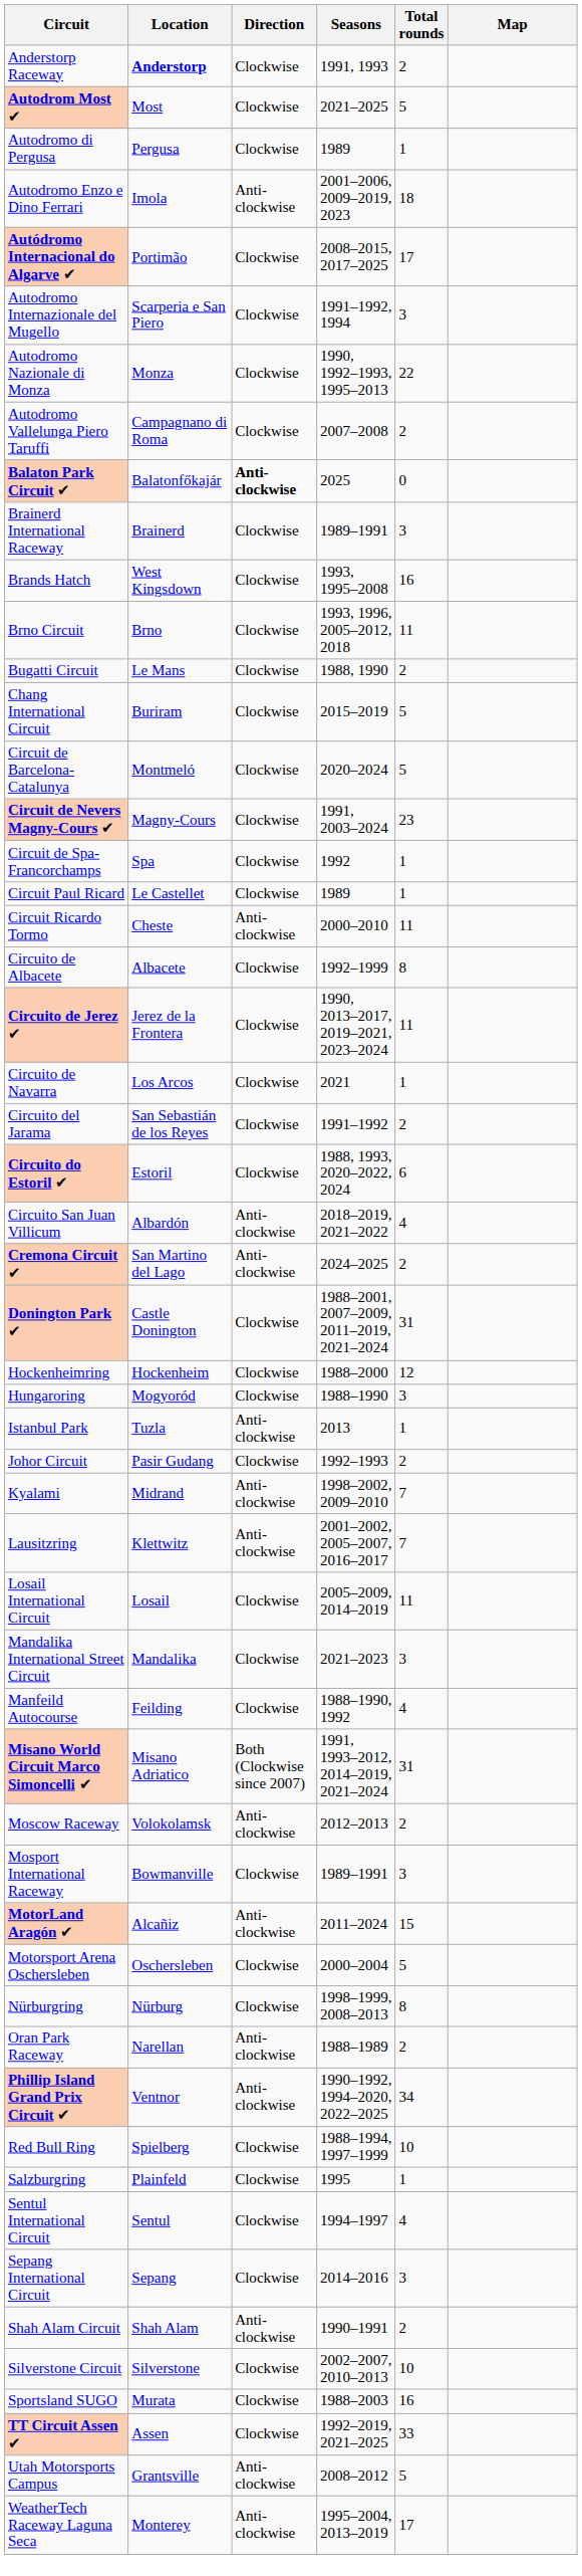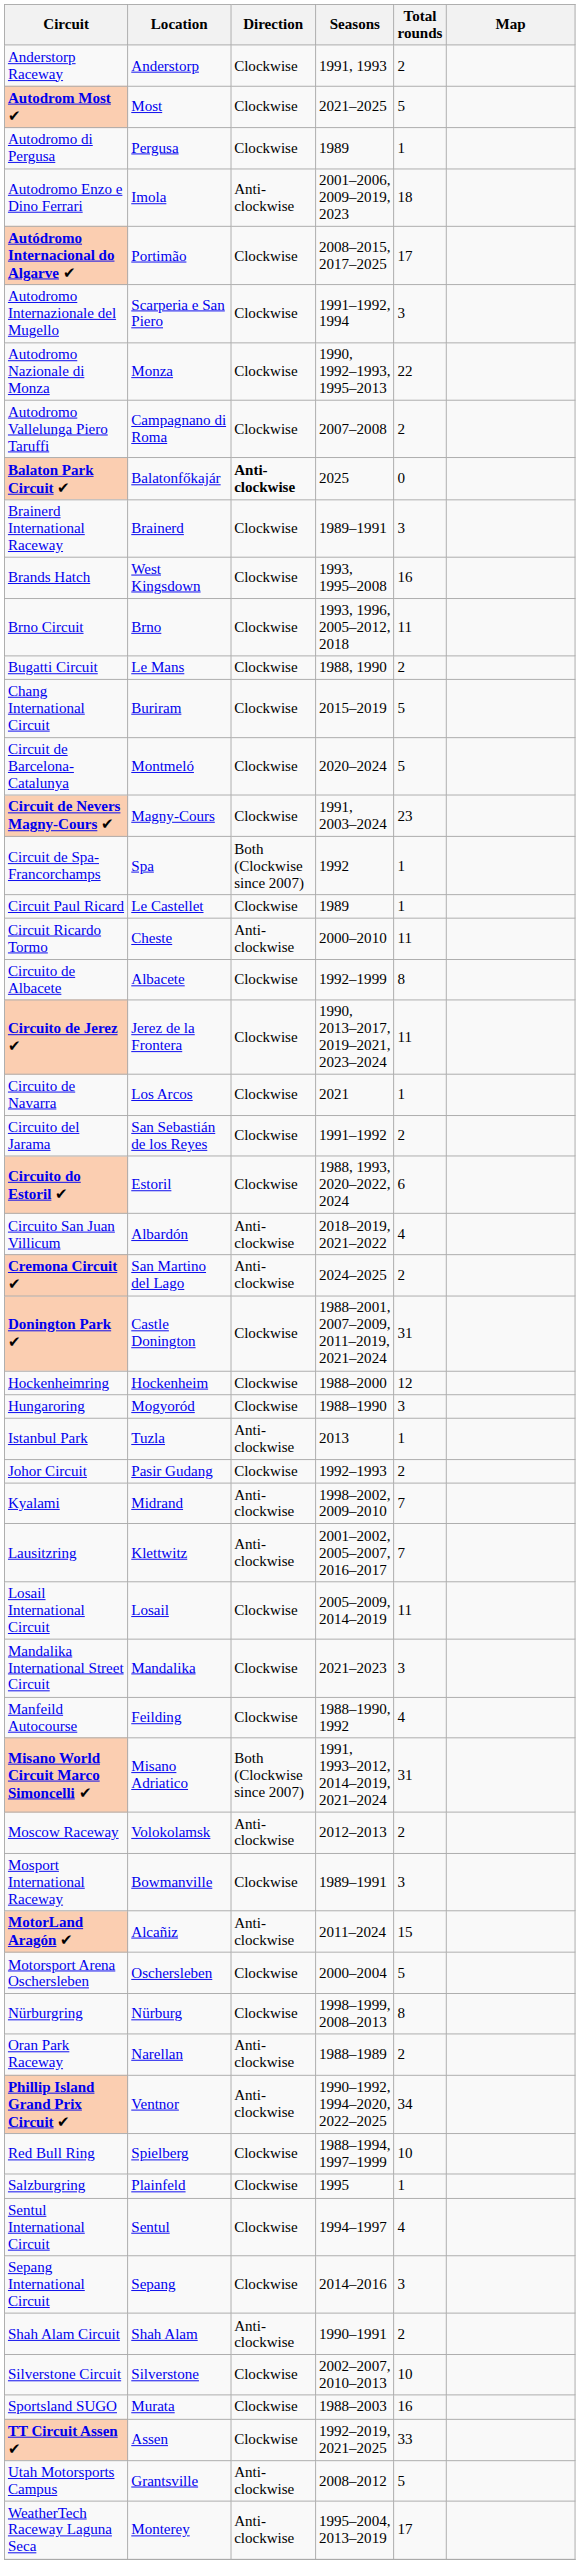 <table class="wikitable sortable">
 <tr>
 <th>Circuit</th>
 <th>Location</th>
 <th>Direction</th>
 <th>Seasons</th>
 <th>Total<br>rounds</th>
 <th width="130px">Map</th>
 </tr>
 <tr>
 <td><a href='#'>Anderstorp Raceway</a></td>
-<td><strong> <a href='#'>Anderstorp</a></strong></td>
+<td> <a href='#'>Anderstorp</a></td>
 <td>Clockwise</td>
 <td>1991, 1993</td>
 <td>2</td>
 <td></td>
 </tr>
 <tr>
 <td bgcolor=FBCEB1><strong><a href='#'>Autodrom Most</a></strong> ✔</td>
 <td> <a href='#'>Most</a></td>
 <td>Clockwise</td>
 <td>2021–2025</td>
 <td>5</td>
 <td></td>
 </tr>
 <tr>
 <td><a href='#'>Autodromo di Pergusa</a></td>
 <td> <a href='#'>Pergusa</a></td>
 <td>Clockwise</td>
 <td>1989</td>
 <td>1</td>
 <td></td>
 </tr>
 <tr>
 <td><a href='#'>Autodromo Enzo e Dino Ferrari</a></td>
 <td> <a href='#'>Imola</a></td>
 <td>Anti-clockwise</td>
 <td>2001–2006, 2009–2019, 2023</td>
 <td>18</td>
 <td></td>
 </tr>
 <tr>
 <td bgcolor=FBCEB1><strong><a href='#'>Autódromo Internacional do Algarve</a></strong> ✔</td>
 <td> <a href='#'>Portimão</a></td>
 <td>Clockwise</td>
 <td>2008–2015, 2017–2025</td>
 <td>17</td>
 <td></td>
 </tr>
 <tr>
 <td><a href='#'>Autodromo Internazionale del Mugello</a></td>
 <td> <a href='#'>Scarperia e San Piero</a></td>
 <td>Clockwise</td>
 <td>1991–1992, 1994</td>
 <td>3</td>
 <td></td>
 </tr>
 <tr>
 <td><a href='#'>Autodromo Nazionale di Monza</a></td>
 <td> <a href='#'>Monza</a></td>
 <td>Clockwise</td>
 <td>1990, 1992–1993, 1995–2013</td>
 <td>22</td>
 <td></td>
 </tr>
 <tr>
 <td><a href='#'>Autodromo Vallelunga Piero Taruffi</a></td>
 <td> <a href='#'>Campagnano di Roma</a></td>
 <td>Clockwise</td>
 <td>2007–2008</td>
 <td>2</td>
 <td></td>
 </tr>
 <tr>
 <td bgcolor=FBCEB1><strong><a href='#'>Balaton Park Circuit</a></strong> ✔</td>
 <td> <a href='#'>Balatonfőkajár</a></td>
 <td><strong>Anti-clockwise</strong></td>
 <td>2025</td>
 <td>0</td>
 <td></td>
 </tr>
 <tr>
 <td><a href='#'>Brainerd International Raceway</a></td>
 <td> <a href='#'>Brainerd</a></td>
 <td>Clockwise</td>
 <td>1989–1991</td>
 <td>3</td>
 <td></td>
 </tr>
 <tr>
 <td><a href='#'>Brands Hatch</a></td>
 <td> <a href='#'>West Kingsdown</a></td>
 <td>Clockwise</td>
 <td>1993, 1995–2008</td>
 <td>16</td>
 <td></td>
 </tr>
 <tr>
 <td><a href='#'>Brno Circuit</a></td>
 <td> <a href='#'>Brno</a></td>
 <td>Clockwise</td>
 <td>1993, 1996, 2005–2012, 2018</td>
 <td>11</td>
 <td></td>
 </tr>
 <tr>
 <td><a href='#'>Bugatti Circuit</a></td>
 <td> <a href='#'>Le Mans</a></td>
 <td>Clockwise</td>
 <td>1988, 1990</td>
 <td>2</td>
 <td></td>
 </tr>
 <tr>
 <td><a href='#'>Chang International Circuit</a></td>
 <td> <a href='#'>Buriram</a></td>
 <td>Clockwise</td>
 <td>2015–2019</td>
 <td>5</td>
 <td></td>
 </tr>
 <tr>
 <td><a href='#'>Circuit de Barcelona-Catalunya</a></td>
 <td> <a href='#'>Montmeló</a></td>
 <td>Clockwise</td>
 <td>2020–2024</td>
 <td>5</td>
 <td></td>
 </tr>
 <tr>
 <td bgcolor=FBCEB1><strong><a href='#'>Circuit de Nevers Magny-Cours</a></strong> ✔</td>
 <td> <a href='#'>Magny-Cours</a></td>
 <td>Clockwise</td>
 <td>1991, 2003–2024</td>
 <td>23</td>
 <td></td>
 </tr>
 <tr>
 <td><a href='#'>Circuit de Spa-Francorchamps</a></td>
 <td> <a href='#'>Spa</a></td>
-<td>Clockwise</td>
+<td>Both (Clockwise since 2007)</td>
 <td>1992</td>
 <td>1</td>
 <td></td>
 </tr>
 <tr>
 <td><a href='#'>Circuit Paul Ricard</a></td>
 <td> <a href='#'>Le Castellet</a></td>
 <td>Clockwise</td>
 <td>1989</td>
 <td>1</td>
 <td></td>
 </tr>
 <tr>
 <td><a href='#'>Circuit Ricardo Tormo</a></td>
 <td> <a href='#'>Cheste</a></td>
 <td>Anti-clockwise</td>
 <td>2000–2010</td>
 <td>11</td>
 <td></td>
 </tr>
 <tr>
 <td><a href='#'>Circuito de Albacete</a></td>
 <td> <a href='#'>Albacete</a></td>
 <td>Clockwise</td>
 <td>1992–1999</td>
 <td>8</td>
 <td></td>
 </tr>
 <tr>
 <td bgcolor=FBCEB1><strong><a href='#'>Circuito de Jerez</a></strong> ✔</td>
 <td> <a href='#'>Jerez de la Frontera</a></td>
 <td>Clockwise</td>
 <td>1990, 2013–2017, 2019–2021, 2023–2024</td>
 <td>11</td>
 <td></td>
 </tr>
 <tr>
 <td><a href='#'>Circuito de Navarra</a></td>
 <td> <a href='#'>Los Arcos</a></td>
 <td>Clockwise</td>
 <td>2021</td>
 <td>1</td>
 <td></td>
 </tr>
 <tr>
 <td><a href='#'>Circuito del Jarama</a></td>
 <td> <a href='#'>San Sebastián de los Reyes</a></td>
 <td>Clockwise</td>
 <td>1991–1992</td>
 <td>2</td>
 <td></td>
 </tr>
 <tr>
 <td bgcolor=FBCEB1><strong><a href='#'>Circuito do Estoril</a></strong> ✔</td>
 <td> <a href='#'>Estoril</a></td>
 <td>Clockwise</td>
 <td>1988, 1993, 2020–2022, 2024</td>
 <td>6</td>
 <td></td>
 </tr>
 <tr>
 <td><a href='#'>Circuito San Juan Villicum</a></td>
 <td> <a href='#'>Albardón</a></td>
 <td>Anti-clockwise</td>
 <td>2018–2019, 2021–2022</td>
 <td>4</td>
 <td></td>
 </tr>
 <tr>
 <td bgcolor=FBCEB1><strong><a href='#'>Cremona Circuit</a></strong> ✔</td>
 <td> <a href='#'>San Martino del Lago</a></td>
 <td>Anti-clockwise</td>
 <td>2024–2025</td>
 <td>2</td>
 <td></td>
 </tr>
 <tr>
 <td bgcolor=FBCEB1><strong><a href='#'>Donington Park</a></strong> ✔</td>
 <td> <a href='#'>Castle Donington</a></td>
 <td>Clockwise</td>
 <td>1988–2001, 2007–2009, 2011–2019, 2021–2024</td>
 <td>31</td>
 <td></td>
 </tr>
 <tr>
 <td><a href='#'>Hockenheimring</a></td>
 <td> <a href='#'>Hockenheim</a></td>
 <td>Clockwise</td>
 <td>1988–2000</td>
 <td>12</td>
 <td></td>
 </tr>
 <tr>
 <td><a href='#'>Hungaroring</a></td>
 <td> <a href='#'>Mogyoród</a></td>
 <td>Clockwise</td>
 <td>1988–1990</td>
 <td>3</td>
 <td></td>
 </tr>
 <tr>
 <td><a href='#'>Istanbul Park</a></td>
 <td> <a href='#'>Tuzla</a></td>
 <td>Anti-clockwise</td>
 <td>2013</td>
 <td>1</td>
 <td></td>
 </tr>
 <tr>
 <td><a href='#'>Johor Circuit</a></td>
 <td> <a href='#'>Pasir Gudang</a></td>
 <td>Clockwise</td>
 <td>1992–1993</td>
 <td>2</td>
 <td></td>
 </tr>
 <tr>
 <td><a href='#'>Kyalami</a></td>
 <td> <a href='#'>Midrand</a></td>
 <td>Anti-clockwise</td>
 <td>1998–2002, 2009–2010</td>
 <td>7</td>
 <td></td>
 </tr>
 <tr>
 <td><a href='#'>Lausitzring</a></td>
 <td> <a href='#'>Klettwitz</a></td>
 <td>Anti-clockwise</td>
 <td>2001–2002, 2005–2007, 2016–2017</td>
 <td>7</td>
 <td></td>
 </tr>
 <tr>
 <td><a href='#'>Losail International Circuit</a></td>
 <td> <a href='#'>Losail</a></td>
 <td>Clockwise</td>
 <td>2005–2009, 2014–2019</td>
 <td>11</td>
 <td></td>
 </tr>
 <tr>
 <td><a href='#'>Mandalika International Street Circuit</a></td>
 <td> <a href='#'>Mandalika</a></td>
 <td>Clockwise</td>
 <td>2021–2023</td>
 <td>3</td>
 <td></td>
 </tr>
 <tr>
 <td><a href='#'>Manfeild Autocourse</a></td>
 <td> <a href='#'>Feilding</a></td>
 <td>Clockwise</td>
 <td>1988–1990, 1992</td>
 <td>4</td>
 <td></td>
 </tr>
 <tr>
 <td bgcolor=FBCEB1><strong><a href='#'>Misano World Circuit Marco Simoncelli</a></strong> ✔</td>
 <td> <a href='#'>Misano Adriatico</a></td>
 <td>Both (Clockwise since 2007)</td>
 <td>1991, 1993–2012, 2014–2019, 2021–2024</td>
 <td>31</td>
 <td></td>
 </tr>
 <tr>
 <td><a href='#'>Moscow Raceway</a></td>
 <td> <a href='#'>Volokolamsk</a></td>
 <td>Anti-clockwise</td>
 <td>2012–2013</td>
 <td>2</td>
 <td></td>
 </tr>
 <tr>
 <td><a href='#'>Mosport International Raceway</a></td>
 <td> <a href='#'>Bowmanville</a></td>
 <td>Clockwise</td>
 <td>1989–1991</td>
 <td>3</td>
 <td></td>
 </tr>
 <tr>
 <td bgcolor=FBCEB1><strong><a href='#'>MotorLand Aragón</a></strong> ✔</td>
 <td> <a href='#'>Alcañiz</a></td>
 <td>Anti-clockwise</td>
 <td>2011–2024</td>
 <td>15</td>
 <td></td>
 </tr>
 <tr>
 <td><a href='#'>Motorsport Arena Oschersleben</a></td>
 <td> <a href='#'>Oschersleben</a></td>
 <td>Clockwise</td>
 <td>2000–2004</td>
 <td>5</td>
 <td></td>
 </tr>
 <tr>
 <td><a href='#'>Nürburgring</a></td>
 <td> <a href='#'>Nürburg</a></td>
 <td>Clockwise</td>
 <td>1998–1999, 2008–2013</td>
 <td>8</td>
 <td></td>
 </tr>
 <tr>
 <td><a href='#'>Oran Park Raceway</a></td>
 <td> <a href='#'>Narellan</a></td>
 <td>Anti-clockwise</td>
 <td>1988–1989</td>
 <td>2</td>
 <td></td>
 </tr>
 <tr>
 <td bgcolor=FBCEB1><strong><a href='#'>Phillip Island Grand Prix Circuit</a></strong> ✔</td>
 <td> <a href='#'>Ventnor</a></td>
 <td>Anti-clockwise</td>
 <td>1990–1992, 1994–2020, 2022–2025</td>
 <td>34</td>
 <td></td>
 </tr>
 <tr>
 <td><a href='#'>Red Bull Ring</a></td>
 <td> <a href='#'>Spielberg</a></td>
 <td>Clockwise</td>
 <td>1988–1994, 1997–1999</td>
 <td>10</td>
 <td></td>
 </tr>
 <tr>
 <td><a href='#'>Salzburgring</a></td>
 <td> <a href='#'>Plainfeld</a></td>
 <td>Clockwise</td>
 <td>1995</td>
 <td>1</td>
 <td></td>
 </tr>
 <tr>
 <td><a href='#'>Sentul International Circuit</a></td>
 <td> <a href='#'>Sentul</a></td>
 <td>Clockwise</td>
 <td>1994–1997</td>
 <td>4</td>
 <td></td>
 </tr>
 <tr>
 <td><a href='#'>Sepang International Circuit</a></td>
 <td> <a href='#'>Sepang</a></td>
 <td>Clockwise</td>
 <td>2014–2016</td>
 <td>3</td>
 <td></td>
 </tr>
 <tr>
 <td><a href='#'>Shah Alam Circuit</a></td>
 <td> <a href='#'>Shah Alam</a></td>
 <td>Anti-clockwise</td>
 <td>1990–1991</td>
 <td>2</td>
 <td></td>
 </tr>
 <tr>
 <td><a href='#'>Silverstone Circuit</a></td>
 <td> <a href='#'>Silverstone</a></td>
 <td>Clockwise</td>
 <td>2002–2007, 2010–2013</td>
 <td>10</td>
 <td></td>
 </tr>
 <tr>
 <td><a href='#'>Sportsland SUGO</a></td>
 <td> <a href='#'>Murata</a></td>
 <td>Clockwise</td>
 <td>1988–2003</td>
 <td>16</td>
 <td></td>
 </tr>
 <tr>
 <td bgcolor=FBCEB1><strong><a href='#'>TT Circuit Assen</a></strong> ✔</td>
 <td> <a href='#'>Assen</a></td>
 <td>Clockwise</td>
 <td>1992–2019, 2021–2025</td>
 <td>33</td>
 <td></td>
 </tr>
 <tr>
 <td><a href='#'>Utah Motorsports Campus</a></td>
 <td> <a href='#'>Grantsville</a></td>
 <td>Anti-clockwise</td>
 <td>2008–2012</td>
 <td>5</td>
 <td></td>
 </tr>
 <tr>
 <td><a href='#'>WeatherTech Raceway Laguna Seca</a></td>
 <td> <a href='#'>Monterey</a></td>
 <td>Anti-clockwise</td>
 <td>1995–2004, 2013–2019</td>
 <td>17</td>
 <td></td>
 </tr>
 <tr>
 </tr>
 </table>
